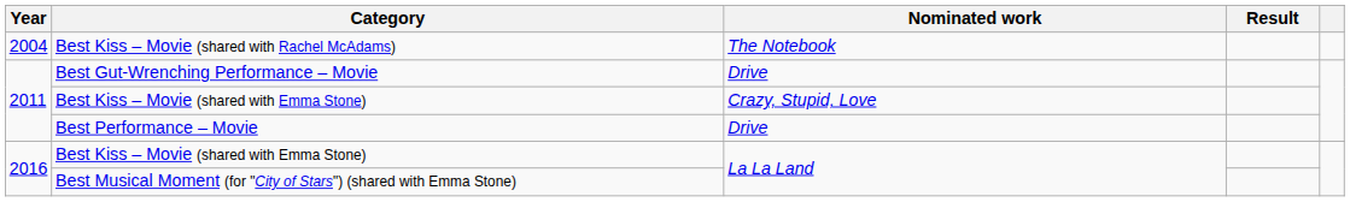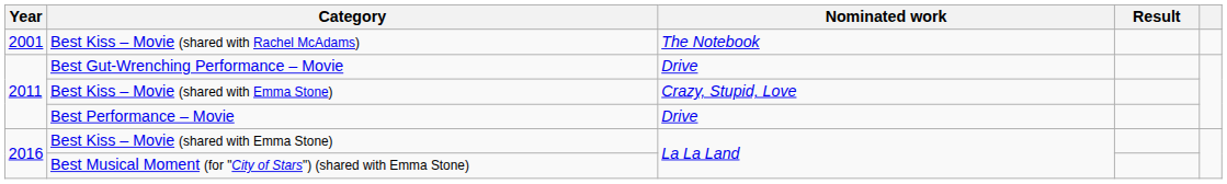 <table class=wikitable>
 <tr>
 <th scope="col" style="width:1em;">Year</th>
 <th scope="col" style="width:39em;">Category</th>
 <th scope="col" style="width:29em;">Nominated work</th>
 <th scope="col" style="width:5em;">Result</th>
 <th scope="col" style="width:1em;"></th>
 </tr>
 <tr>
-<td><a href='#'>2004</a></td>
+<td><a href='#'>2001</a></td>
 <td><a href='#'>Best Kiss – Movie</a> <small>(shared with <a href='#'>Rachel McAdams</a>)</small></td>
 <td><em><a href='#'>The Notebook</a></em></td>
 <td></td>
 <td></td>
 </tr>
 <tr>
 <td rowspan="3"><a href='#'>2011</a></td>
 <td><a href='#'>Best Gut-Wrenching Performance – Movie</a></td>
 <td><em><a href='#'>Drive</a></em></td>
 <td></td>
 <td rowspan="3"></td>
 </tr>
 <tr>
 <td><a href='#'>Best Kiss – Movie</a> <small>(shared with <a href='#'>Emma Stone</a>)</small></td>
 <td><em><a href='#'>Crazy, Stupid, Love</a></em></td>
 <td></td>
 </tr>
 <tr>
 <td><a href='#'>Best Performance – Movie</a></td>
 <td><em><a href='#'>Drive</a></em></td>
 <td></td>
 </tr>
 <tr>
 <td rowspan="2"><a href='#'>2016</a></td>
 <td><a href='#'>Best Kiss – Movie</a> <small>(shared with Emma Stone)</small></td>
 <td rowspan=2><em><a href='#'>La La Land</a></em></td>
 <td></td>
 <td rowspan=2></td>
 </tr>
 <tr>
 <td><a href='#'>Best Musical Moment</a> <small>(for "<em><a href='#'>City of Stars</a></em>") (shared with Emma Stone)</small></td>
 <td></td>
 </tr>
 </table>
